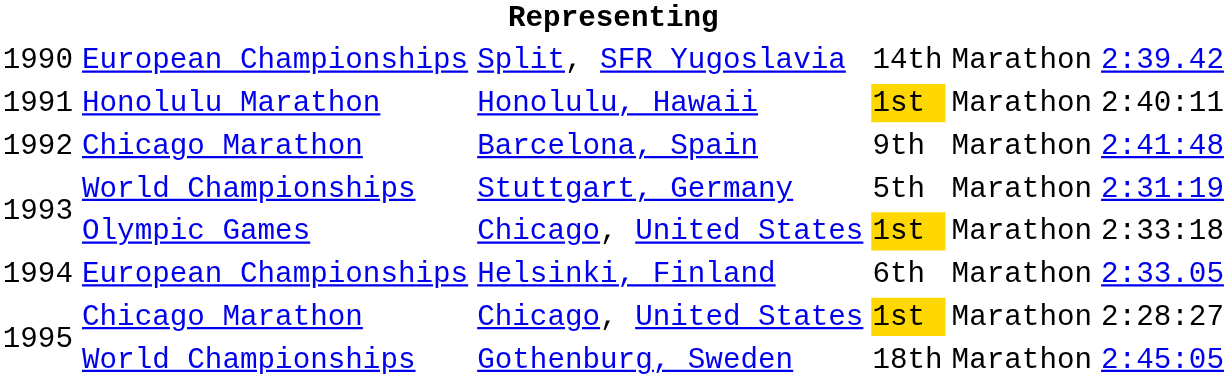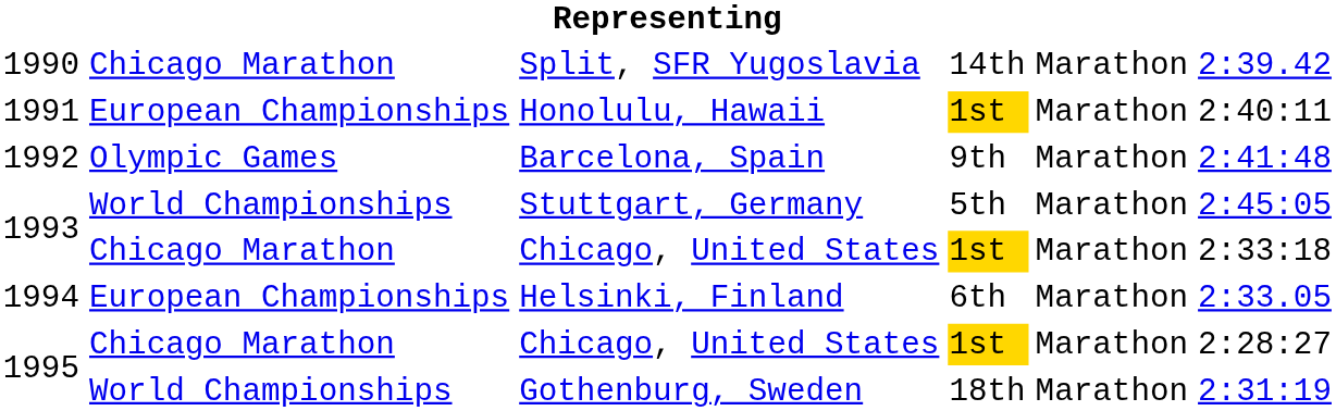 <table>
 <tr>
 <th colspan="6">Representing </th>
 </tr>
 <tr>
 <td>1990</td>
-<td><a href='#'>European Championships</a></td>
+<td><a href='#'>Chicago Marathon</a></td>
 <td><a href='#'>Split</a>, <a href='#'>SFR Yugoslavia</a></td>
 <td>14th</td>
 <td>Marathon</td>
 <td><a href='#'>2:39.42</a></td>
 </tr>
 <tr>
 <td>1991</td>
-<td><a href='#'>Honolulu Marathon</a></td>
+<td><a href='#'>European Championships</a></td>
 <td><a href='#'>Honolulu, Hawaii</a></td>
 <td bgcolor="gold">1st</td>
 <td>Marathon</td>
 <td>2:40:11</td>
 </tr>
 <tr>
 <td>1992</td>
-<td><a href='#'>Chicago Marathon</a></td>
+<td><a href='#'>Olympic Games</a></td>
 <td><a href='#'>Barcelona, Spain</a></td>
 <td>9th</td>
 <td>Marathon</td>
 <td><a href='#'>2:41:48</a></td>
 </tr>
 <tr>
 <td rowspan=2>1993</td>
 <td><a href='#'>World Championships</a></td>
 <td><a href='#'>Stuttgart, Germany</a></td>
 <td>5th</td>
 <td>Marathon</td>
-<td><a href='#'>2:31:19</a></td>
+<td><a href='#'>2:45:05</a></td>
 </tr>
 <tr>
-<td><a href='#'>Olympic Games</a></td>
+<td><a href='#'>Chicago Marathon</a></td>
 <td><a href='#'>Chicago</a>, <a href='#'>United States</a></td>
 <td bgcolor=gold>1st</td>
 <td>Marathon</td>
 <td>2:33:18</td>
 </tr>
 <tr>
 <td>1994</td>
 <td><a href='#'>European Championships</a></td>
 <td><a href='#'>Helsinki, Finland</a></td>
 <td>6th</td>
 <td>Marathon</td>
 <td><a href='#'>2:33.05</a></td>
 </tr>
 <tr>
 <td rowspan=2>1995</td>
 <td><a href='#'>Chicago Marathon</a></td>
 <td><a href='#'>Chicago</a>, <a href='#'>United States</a></td>
 <td bgcolor=gold>1st</td>
 <td>Marathon</td>
 <td>2:28:27</td>
 </tr>
 <tr>
 <td><a href='#'>World Championships</a></td>
 <td><a href='#'>Gothenburg, Sweden</a></td>
 <td>18th</td>
 <td>Marathon</td>
-<td><a href='#'>2:45:05</a></td>
+<td><a href='#'>2:31:19</a></td>
 </tr>
 </table>
